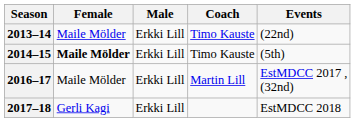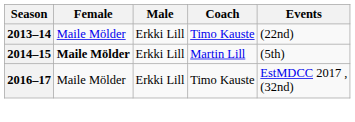 <table class="wikitable">
 <tr>
 <th scope="col">Season</th>
 <th scope="col">Female</th>
 <th scope="col">Male</th>
 <th scope="col">Coach</th>
 <th scope="col">Events</th>
 </tr>
 <tr>
 <th scope="row">2013–14</th>
 <td><a href='#'>Maile Mölder</a></td>
 <td>Erkki Lill</td>
 <td><a href='#'>Timo Kauste</a></td>
 <td> (22nd)</td>
 </tr>
 <tr>
 <th scope="row">2014–15</th>
 <td><strong>Maile Mölder</strong></td>
 <td>Erkki Lill</td>
-<td>Timo Kauste</td>
+<td><a href='#'>Martin Lill</a></td>
 <td> (5th)</td>
 </tr>
 <tr>
 <th scope="row">2016–17</th>
 <td>Maile Mölder</td>
 <td>Erkki Lill</td>
-<td><a href='#'>Martin Lill</a></td>
+<td>Timo Kauste</td>
 <td><a href='#'>EstMDCC</a> 2017 ,<br> (32nd)</td>
 </tr>
-<tr>
-<th scope="row">2017–18</th>
-<td><a href='#'>Gerli Kagi</a></td>
-<td>Erkki Lill</td>
-<td></td>
-<td>EstMDCC 2018 </td>
-</tr>
 </table>
